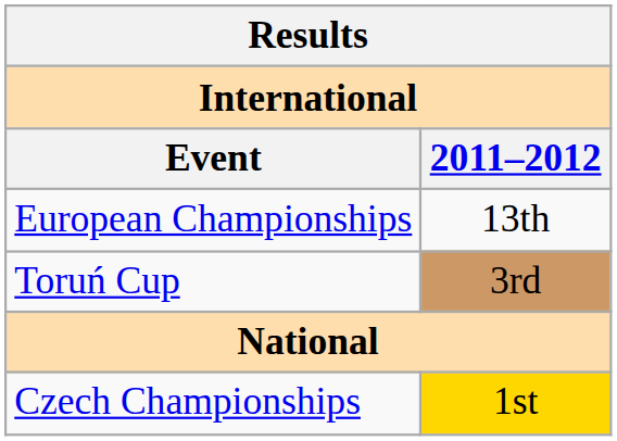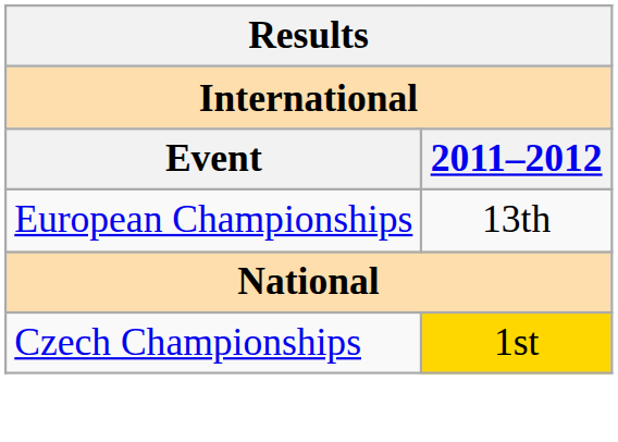 <table class="wikitable" style="text-align:center">
 <tr>
 <th colspan=2 align=center><strong>Results</strong></th>
 </tr>
 <tr>
 <th style="background-color: #ffdead; " colspan=2 align=center><strong>International</strong></th>
 </tr>
 <tr>
 <th>Event</th>
 <th><a href='#'>2011–2012</a></th>
 </tr>
 <tr>
 <td align=left><a href='#'>European Championships</a></td>
 <td>13th</td>
 </tr>
 <tr>
-<td align=left><a href='#'>Toruń Cup</a></td>
-<td bgcolor=cc9966>3rd</td>
-</tr>
-<tr>
 <th style="background-color: #ffdead; " colspan=2 align=center><strong>National</strong></th>
 </tr>
 <tr>
 <td align=left><a href='#'>Czech Championships</a></td>
 <td bgcolor=gold>1st</td>
 </tr>
 </table>
